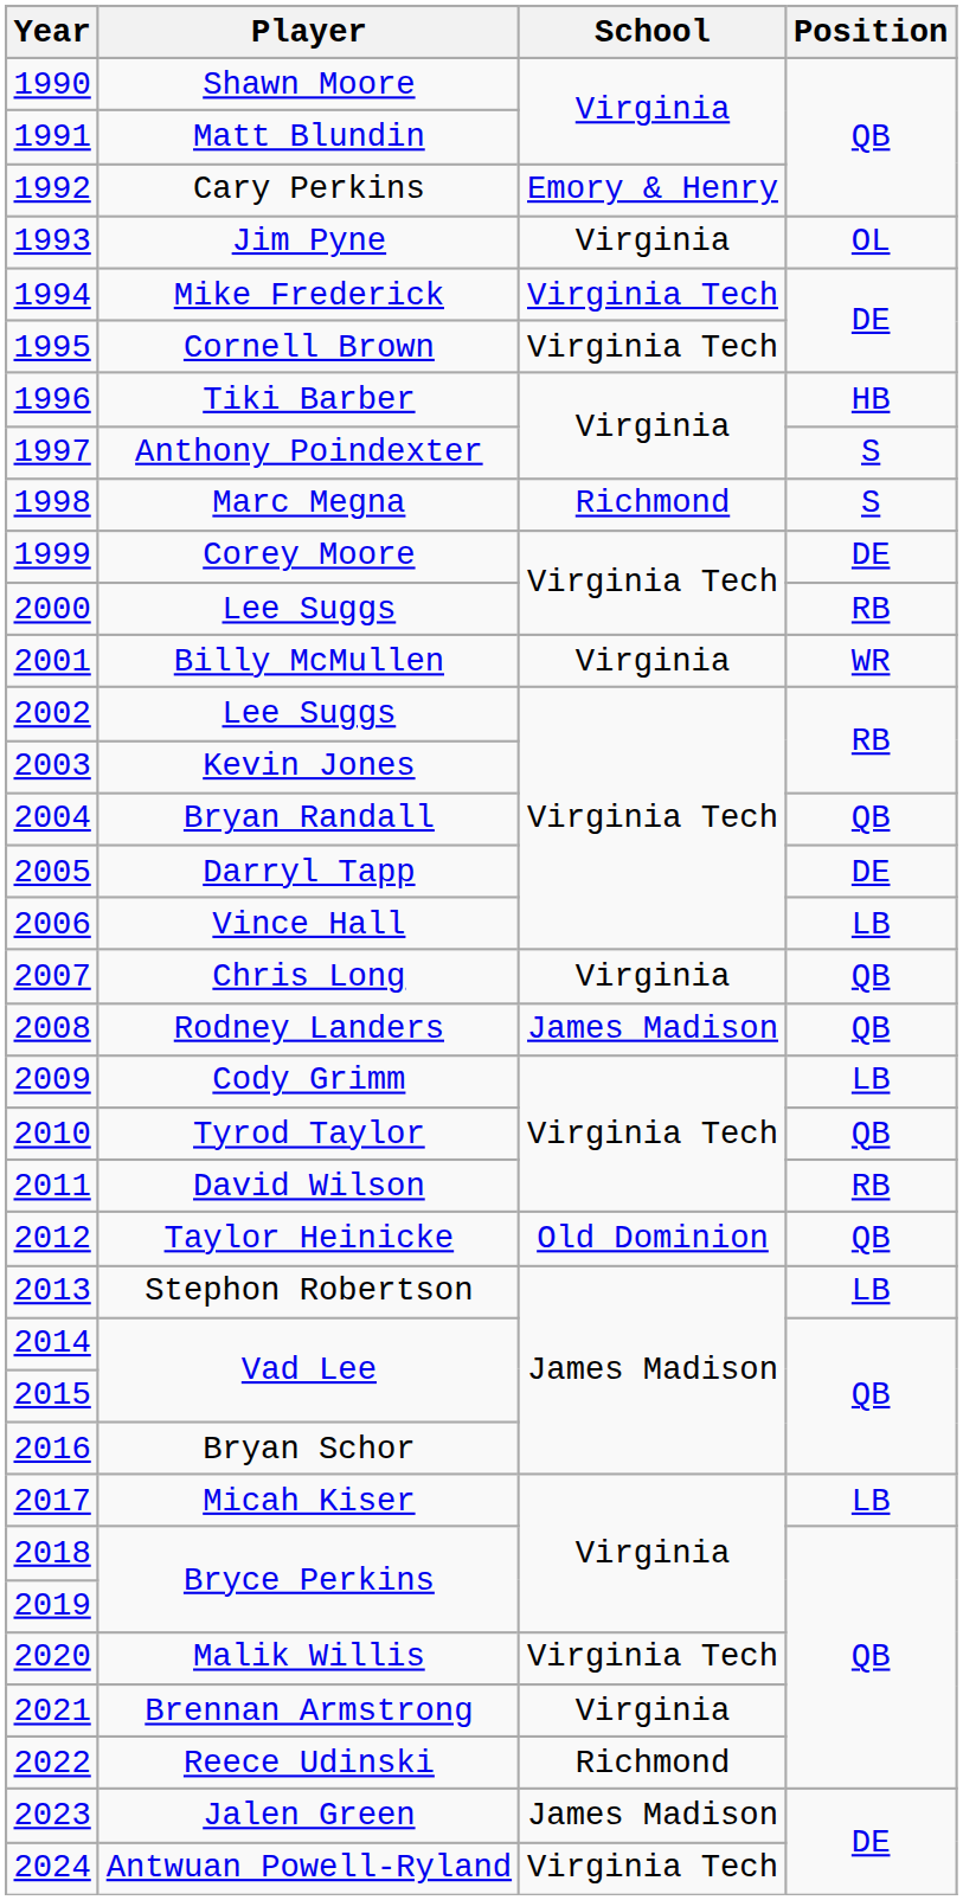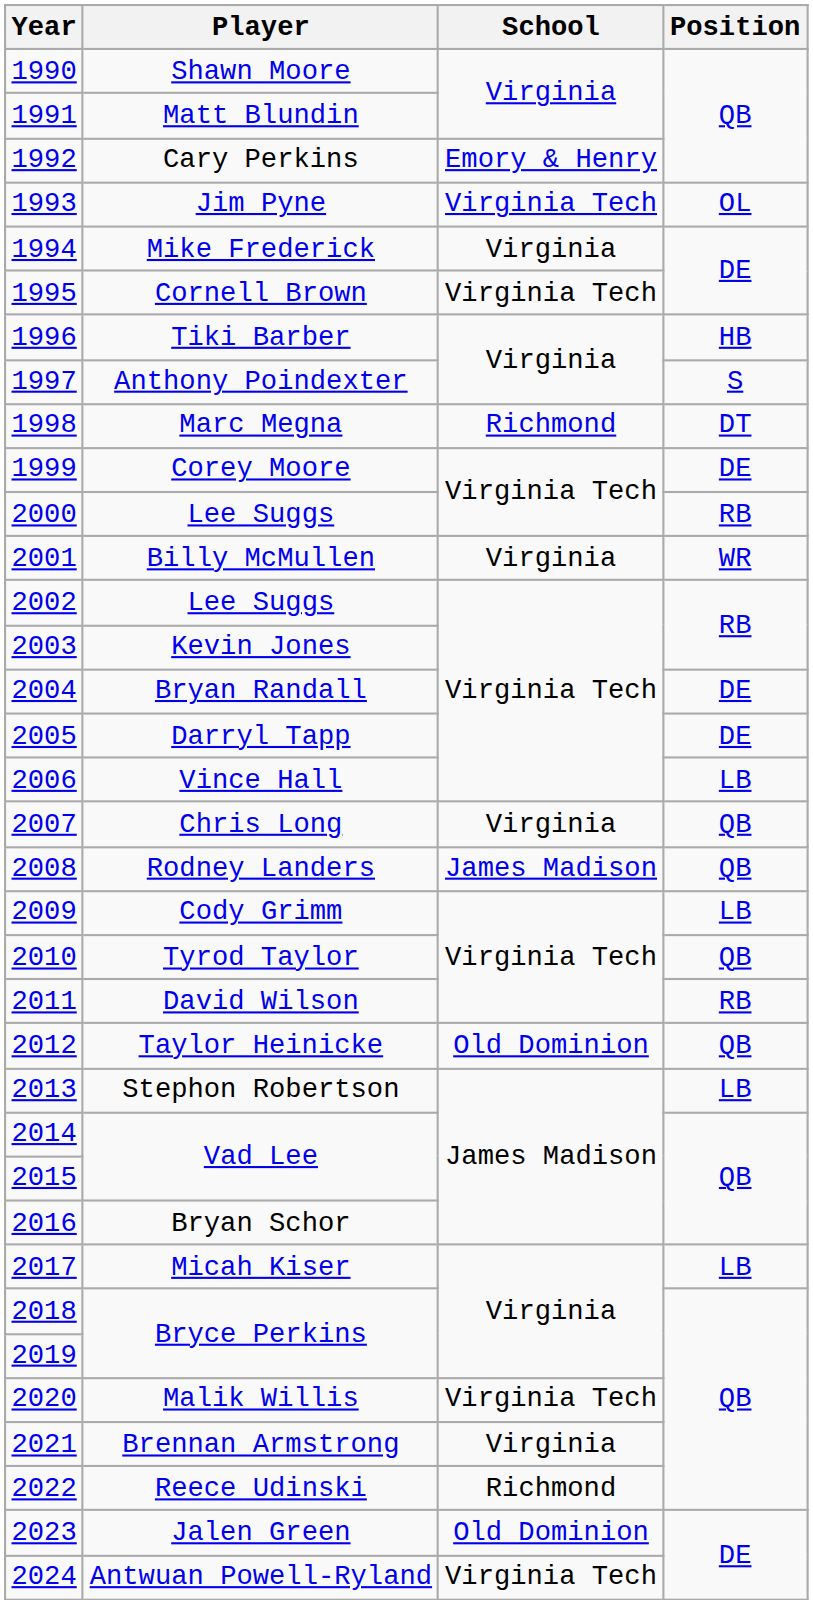 <table class="wikitable sortable" style="text-align:center;" width="auto">
 <tr>
 <th>Year</th>
 <th>Player</th>
 <th>School</th>
 <th>Position</th>
 </tr>
 <tr>
 <td><a href='#'>1990</a></td>
 <td><a href='#'>Shawn Moore</a></td>
 <td rowspan="2"><a href='#'>Virginia</a></td>
 <td rowspan="3"><a href='#'>QB</a></td>
 </tr>
 <tr>
 <td><a href='#'>1991</a></td>
 <td><a href='#'>Matt Blundin</a></td>
 </tr>
 <tr>
 <td><a href='#'>1992</a></td>
 <td>Cary Perkins</td>
 <td><a href='#'>Emory & Henry</a></td>
 </tr>
 <tr>
 <td><a href='#'>1993</a></td>
 <td><a href='#'>Jim Pyne</a></td>
-<td>Virginia</td>
+<td><a href='#'>Virginia Tech</a></td>
 <td><a href='#'>OL</a></td>
 </tr>
 <tr>
 <td><a href='#'>1994</a></td>
 <td><a href='#'>Mike Frederick</a></td>
-<td><a href='#'>Virginia Tech</a></td>
+<td>Virginia</td>
 <td rowspan="2"><a href='#'>DE</a></td>
 </tr>
 <tr>
 <td><a href='#'>1995</a></td>
 <td><a href='#'>Cornell Brown</a></td>
 <td>Virginia Tech</td>
 </tr>
 <tr>
 <td><a href='#'>1996</a></td>
 <td><a href='#'>Tiki Barber</a></td>
 <td rowspan="2">Virginia</td>
 <td><a href='#'>HB</a></td>
 </tr>
 <tr>
 <td><a href='#'>1997</a></td>
 <td><a href='#'>Anthony Poindexter</a></td>
 <td><a href='#'>S</a></td>
 </tr>
 <tr>
 <td><a href='#'>1998</a></td>
 <td><a href='#'>Marc Megna</a></td>
 <td><a href='#'>Richmond</a></td>
-<td><a href='#'>S</a></td>
+<td><a href='#'>DT</a></td>
 </tr>
 <tr>
 <td><a href='#'>1999</a></td>
 <td><a href='#'>Corey Moore</a></td>
 <td rowspan="2">Virginia Tech</td>
 <td><a href='#'>DE</a></td>
 </tr>
 <tr>
 <td><a href='#'>2000</a></td>
 <td><a href='#'>Lee Suggs</a></td>
 <td><a href='#'>RB</a></td>
 </tr>
 <tr>
 <td><a href='#'>2001</a></td>
 <td><a href='#'>Billy McMullen</a></td>
 <td>Virginia</td>
 <td><a href='#'>WR</a></td>
 </tr>
 <tr>
 <td><a href='#'>2002</a></td>
 <td><a href='#'>Lee Suggs</a></td>
 <td rowspan="5">Virginia Tech</td>
 <td rowspan="2"><a href='#'>RB</a></td>
 </tr>
 <tr>
 <td><a href='#'>2003</a></td>
 <td><a href='#'>Kevin Jones</a></td>
 </tr>
 <tr>
 <td><a href='#'>2004</a></td>
 <td><a href='#'>Bryan Randall</a></td>
-<td><a href='#'>QB</a></td>
+<td><a href='#'>DE</a></td>
 </tr>
 <tr>
 <td><a href='#'>2005</a></td>
 <td><a href='#'>Darryl Tapp</a></td>
 <td><a href='#'>DE</a></td>
 </tr>
 <tr>
 <td><a href='#'>2006</a></td>
 <td><a href='#'>Vince Hall</a></td>
 <td><a href='#'>LB</a></td>
 </tr>
 <tr>
 <td><a href='#'>2007</a></td>
 <td><a href='#'>Chris Long</a></td>
 <td>Virginia</td>
 <td><a href='#'>QB</a></td>
 </tr>
 <tr>
 <td><a href='#'>2008</a></td>
 <td><a href='#'>Rodney Landers</a></td>
 <td><a href='#'>James Madison</a></td>
 <td><a href='#'>QB</a></td>
 </tr>
 <tr>
 <td><a href='#'>2009</a></td>
 <td><a href='#'>Cody Grimm</a></td>
 <td rowspan="3">Virginia Tech</td>
 <td><a href='#'>LB</a></td>
 </tr>
 <tr>
 <td><a href='#'>2010</a></td>
 <td><a href='#'>Tyrod Taylor</a></td>
 <td><a href='#'>QB</a></td>
 </tr>
 <tr>
 <td><a href='#'>2011</a></td>
 <td><a href='#'>David Wilson</a></td>
 <td><a href='#'>RB</a></td>
 </tr>
 <tr>
 <td><a href='#'>2012</a></td>
 <td><a href='#'>Taylor Heinicke</a></td>
 <td><a href='#'>Old Dominion</a></td>
 <td><a href='#'>QB</a></td>
 </tr>
 <tr>
 <td><a href='#'>2013</a></td>
 <td>Stephon Robertson</td>
 <td rowspan="4">James Madison</td>
 <td><a href='#'>LB</a></td>
 </tr>
 <tr>
 <td><a href='#'>2014</a></td>
 <td rowspan="2"><a href='#'>Vad Lee</a></td>
 <td rowspan="3"><a href='#'>QB</a></td>
 </tr>
 <tr>
 <td><a href='#'>2015</a></td>
 </tr>
 <tr>
 <td><a href='#'>2016</a></td>
 <td>Bryan Schor</td>
 </tr>
 <tr>
 <td><a href='#'>2017</a></td>
 <td><a href='#'>Micah Kiser</a></td>
 <td rowspan="3">Virginia</td>
 <td><a href='#'>LB</a></td>
 </tr>
 <tr>
 <td><a href='#'>2018</a></td>
 <td rowspan="2"><a href='#'>Bryce Perkins</a></td>
 <td rowspan="5"><a href='#'>QB</a></td>
 </tr>
 <tr>
 <td><a href='#'>2019</a></td>
 </tr>
 <tr>
 <td><a href='#'>2020</a></td>
 <td><a href='#'>Malik Willis</a></td>
 <td>Virginia Tech</td>
 </tr>
 <tr>
 <td><a href='#'>2021</a></td>
 <td><a href='#'>Brennan Armstrong</a></td>
 <td>Virginia</td>
 </tr>
 <tr>
 <td><a href='#'>2022</a></td>
 <td><a href='#'>Reece Udinski</a></td>
 <td>Richmond</td>
 </tr>
 <tr>
 <td><a href='#'>2023</a></td>
 <td><a href='#'>Jalen Green</a></td>
-<td>James Madison</td>
+<td><a href='#'>Old Dominion</a></td>
 <td rowspan="2"><a href='#'>DE</a></td>
 </tr>
 <tr>
 <td><a href='#'>2024</a></td>
 <td><a href='#'>Antwuan Powell-Ryland</a></td>
 <td>Virginia Tech</td>
 </tr>
 </table>
